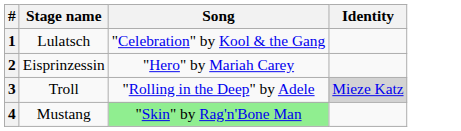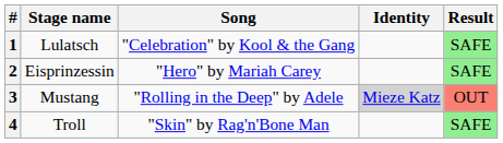 <table class="wikitable plainrowheaders" style="text-align: center;">
 <tr>
 <th>#</th>
 <th>Stage name</th>
 <th>Song</th>
 <th>Identity</th>
+<th>Result</th>
 </tr>
 <tr>
 <th>1</th>
 <td>Lulatsch</td>
 <td>"<a href='#'>Celebration</a>" by <a href='#'>Kool & the Gang</a></td>
 <td></td>
+<td bgcolor=lightgreen>SAFE</td>
 </tr>
 <tr>
 <th>2</th>
 <td>Eisprinzessin</td>
 <td>"<a href='#'>Hero</a>" by <a href='#'>Mariah Carey</a></td>
 <td></td>
+<td bgcolor=lightgreen>SAFE</td>
 </tr>
 <tr>
 <th>3</th>
-<td>Troll</td>
+<td>Mustang</td>
 <td>"<a href='#'>Rolling in the Deep</a>" by <a href='#'>Adele</a></td>
 <td style="background: lightgrey;"><a href='#'>Mieze Katz</a></td>
+<td bgcolor=salmon>OUT</td>
 </tr>
 <tr>
 <th>4</th>
-<td>Mustang</td>
-<td style="background: lightgreen;">"<a href='#'>Skin</a>" by <a href='#'>Rag'n'Bone Man</a></td>
+<td>Troll</td>
+<td>"<a href='#'>Skin</a>" by <a href='#'>Rag'n'Bone Man</a></td>
 <td></td>
+<td bgcolor=lightgreen>SAFE</td>
 </tr>
 </table>
